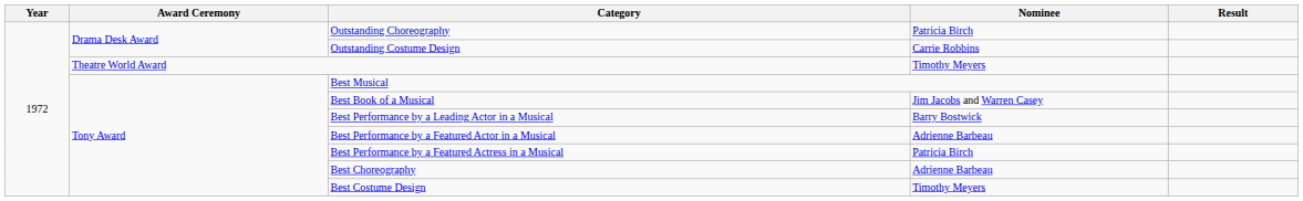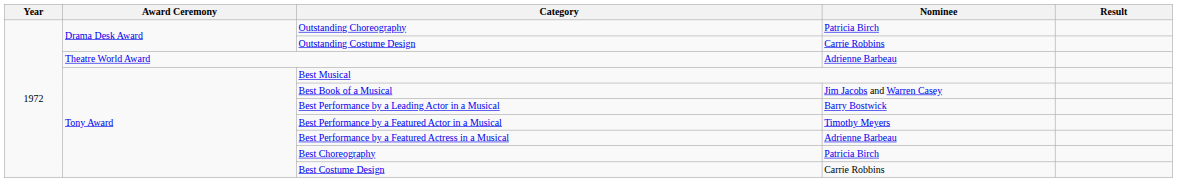 <table class="wikitable" style="width:95%;">
 <tr>
 <th style="width:5%;">Year</th>
 <th style="width:20%;">Award Ceremony</th>
 <th style="width:45%;">Category</th>
 <th style="width:20%;">Nominee</th>
 <th style="width:10%;">Result</th>
 </tr>
 <tr>
 <td rowspan="10" style="text-align:center;">1972</td>
 <td rowspan="2"><a href='#'>Drama Desk Award</a></td>
 <td><a href='#'>Outstanding Choreography</a></td>
 <td><a href='#'>Patricia Birch</a></td>
 <td></td>
 </tr>
 <tr>
 <td><a href='#'>Outstanding Costume Design</a></td>
 <td><a href='#'>Carrie Robbins</a></td>
 <td></td>
 </tr>
 <tr>
 <td colspan="2"><a href='#'>Theatre World Award</a></td>
-<td><a href='#'>Timothy Meyers</a></td>
+<td><a href='#'>Adrienne Barbeau</a></td>
 <td></td>
 </tr>
 <tr>
 <td rowspan="7"><a href='#'>Tony Award</a></td>
 <td colspan="2"><a href='#'>Best Musical</a></td>
 <td></td>
 </tr>
 <tr>
 <td><a href='#'>Best Book of a Musical</a></td>
 <td><a href='#'>Jim Jacobs</a> and <a href='#'>Warren Casey</a></td>
 <td></td>
 </tr>
 <tr>
 <td><a href='#'>Best Performance by a Leading Actor in a Musical</a></td>
 <td><a href='#'>Barry Bostwick</a></td>
 <td></td>
 </tr>
 <tr>
 <td><a href='#'>Best Performance by a Featured Actor in a Musical</a></td>
+<td><a href='#'>Timothy Meyers</a></td>
+<td></td>
+</tr>
+<tr>
+<td><a href='#'>Best Performance by a Featured Actress in a Musical</a></td>
 <td><a href='#'>Adrienne Barbeau</a></td>
 <td></td>
 </tr>
 <tr>
-<td><a href='#'>Best Performance by a Featured Actress in a Musical</a></td>
+<td><a href='#'>Best Choreography</a></td>
 <td><a href='#'>Patricia Birch</a></td>
 <td></td>
 </tr>
 <tr>
-<td><a href='#'>Best Choreography</a></td>
-<td><a href='#'>Adrienne Barbeau</a></td>
-<td></td>
-</tr>
-<tr>
 <td><a href='#'>Best Costume Design</a></td>
-<td><a href='#'>Timothy Meyers</a></td>
+<td>Carrie Robbins</td>
 <td></td>
 </tr>
 </table>
